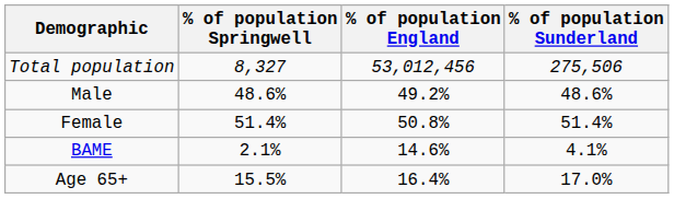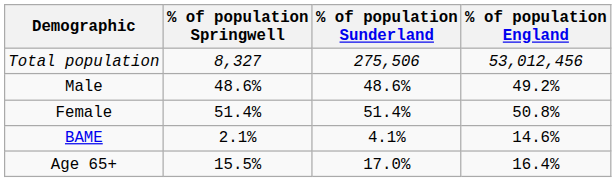 <table class="wikitable sortable" style="text-align: center">
 <tr>
 <th>Demographic</th>
 <th><strong>% of population</strong><br><strong>Springwell</strong></th>
+<th>% of population<br><a href='#'>Sunderland</a></th>
 <th><strong>% of population</strong><br><strong><a href='#'>England</a></strong></th>
-<th>% of population<br><a href='#'>Sunderland</a></th>
 </tr>
 <tr>
 <td><em>Total population</em></td>
 <td><em>8,327</em></td>
+<td><em>275,506</em></td>
 <td><em>53,012,456</em></td>
-<td><em>275,506</em></td>
 </tr>
 <tr>
 <td>Male</td>
 <td>48.6%</td>
+<td>48.6%</td>
 <td>49.2%</td>
-<td>48.6%</td>
 </tr>
 <tr>
 <td>Female</td>
 <td>51.4%</td>
+<td>51.4%</td>
 <td>50.8%</td>
-<td>51.4%</td>
 </tr>
 <tr>
 <td><a href='#'>BAME</a></td>
 <td>2.1%</td>
+<td>4.1%</td>
 <td>14.6%</td>
-<td>4.1%</td>
 </tr>
 <tr>
 <td>Age 65+</td>
 <td>15.5%</td>
+<td>17.0%</td>
 <td>16.4%</td>
-<td>17.0%</td>
 </tr>
 </table>
